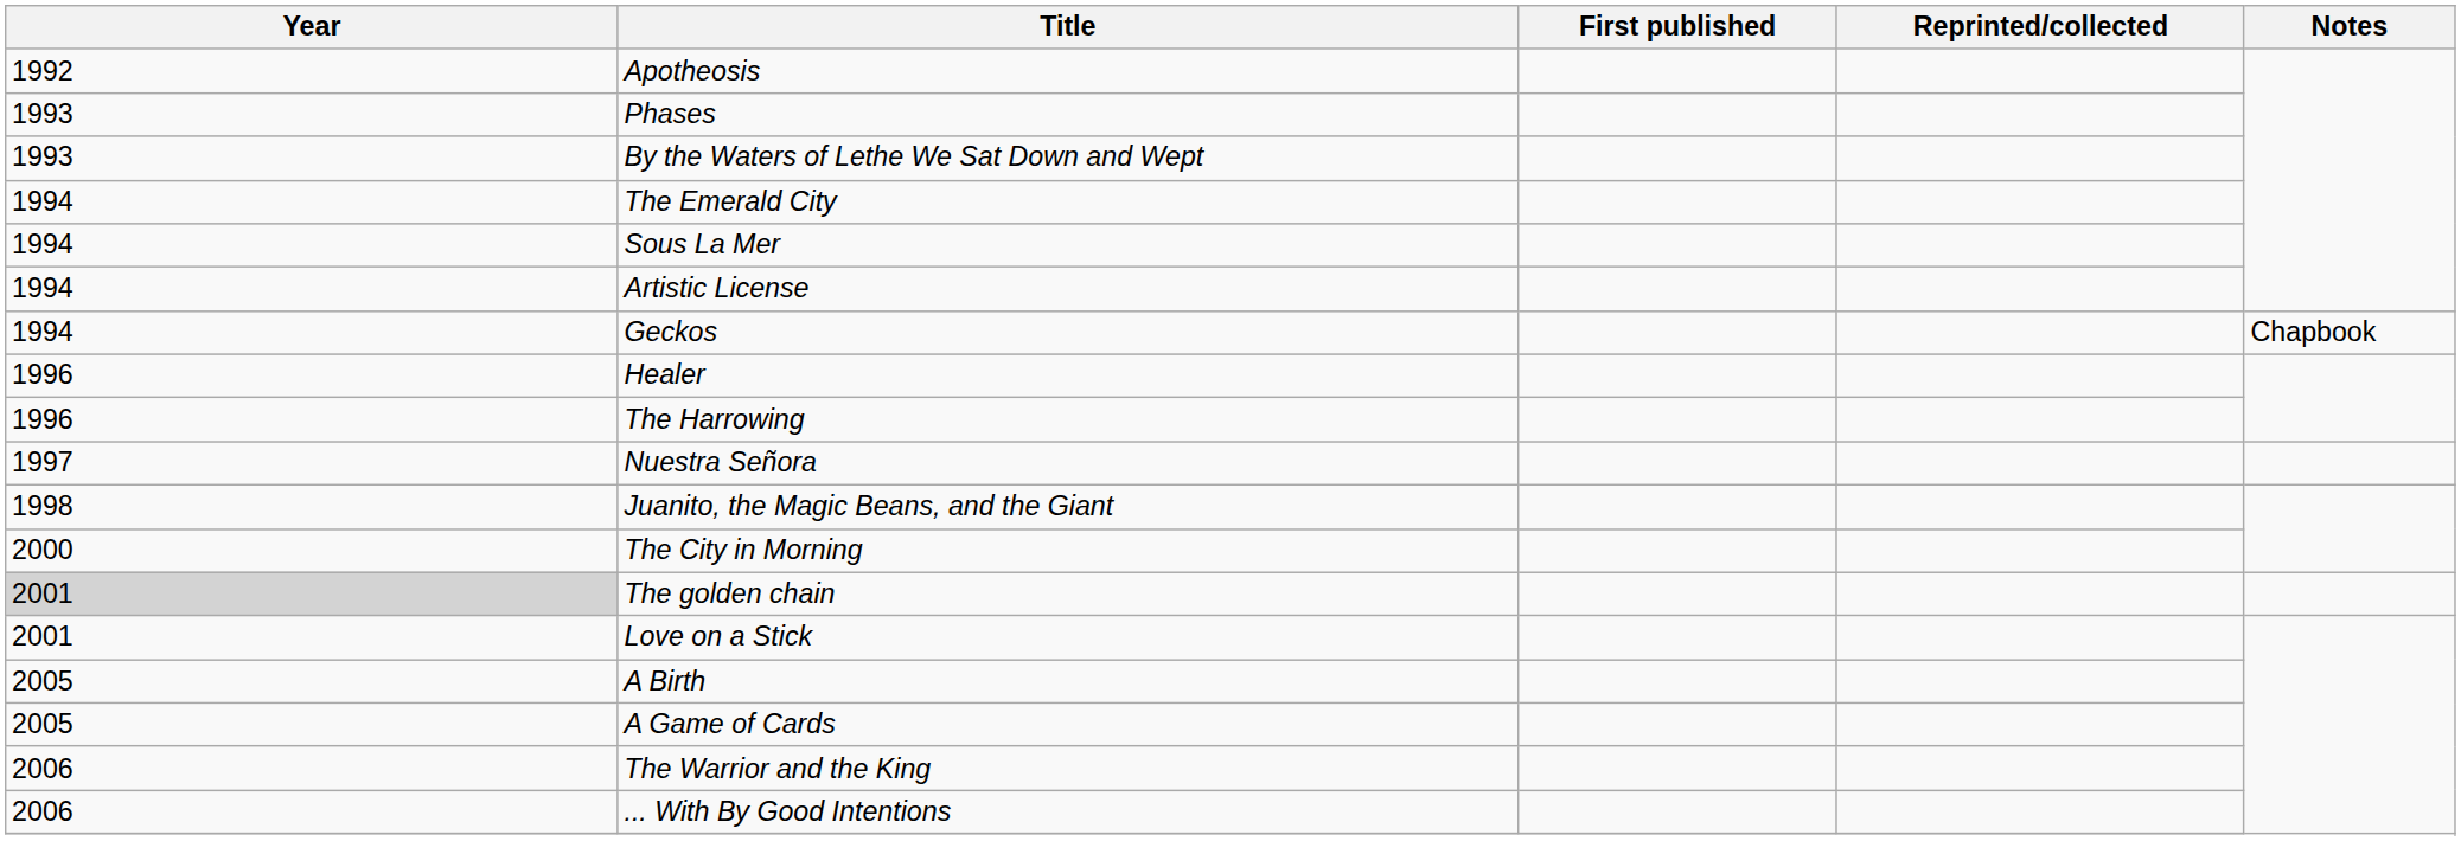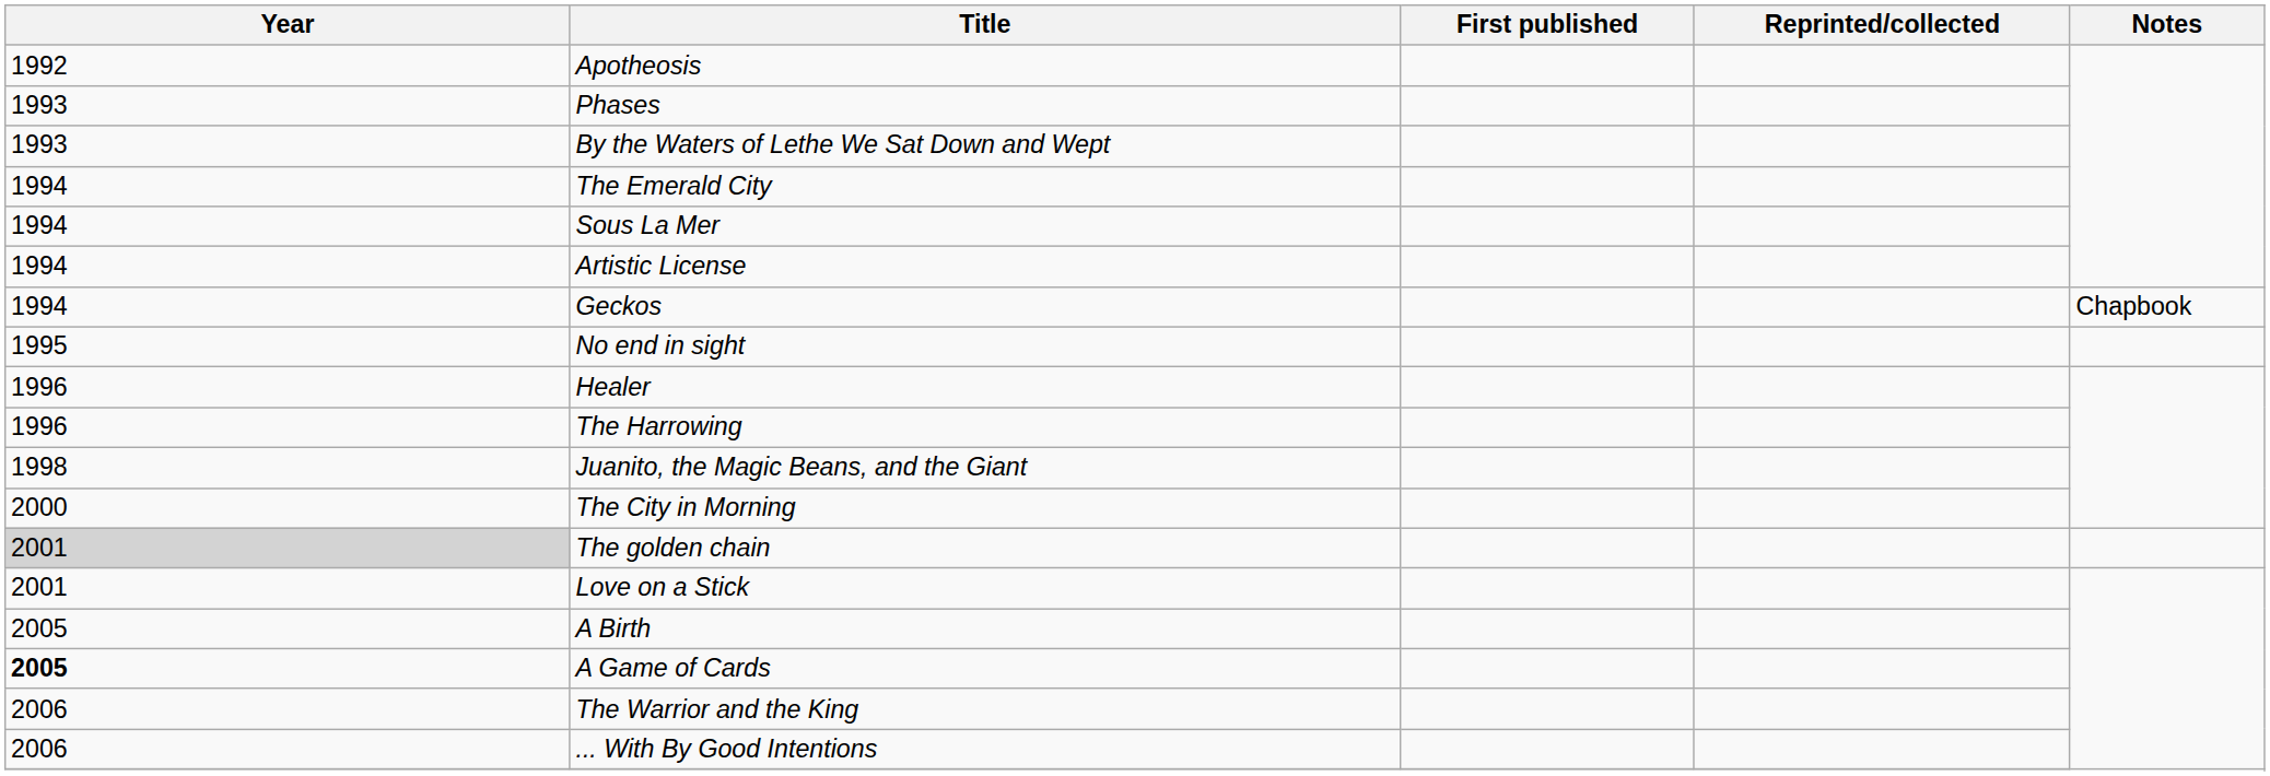 <table class='wikitable sortable' width='90%'>
 <tr>
 <th width=25%>Year</th>
 <th>Title</th>
 <th>First published</th>
 <th>Reprinted/collected</th>
 <th>Notes</th>
 </tr>
 <tr>
 <td>1992</td>
 <td><em>Apotheosis</em></td>
 <td></td>
 <td></td>
 </tr>
 <tr>
 <td>1993</td>
 <td><em>Phases</em></td>
 <td></td>
 <td></td>
 </tr>
 <tr>
 <td>1993</td>
 <td><em>By the Waters of Lethe We Sat Down and Wept</em></td>
 <td></td>
 <td></td>
 </tr>
 <tr>
 <td>1994</td>
 <td><em>The Emerald City</em></td>
 <td></td>
 <td></td>
 </tr>
 <tr>
 <td>1994</td>
 <td><em>Sous La Mer</em></td>
 <td></td>
 <td></td>
 </tr>
 <tr>
 <td>1994</td>
 <td><em>Artistic License</em></td>
 <td></td>
 <td></td>
 </tr>
 <tr>
 <td>1994</td>
 <td><em>Geckos</em></td>
 <td></td>
 <td></td>
 <td>Chapbook</td>
 </tr>
 <tr>
+<td>1995</td>
+<td><em>No end in sight</em></td>
+<td></td>
+<td></td>
+<td></td>
+</tr>
+<tr>
 <td>1996</td>
 <td><em>Healer</em></td>
 <td></td>
 <td></td>
 </tr>
 <tr>
 <td>1996</td>
 <td><em>The Harrowing</em></td>
-<td></td>
-<td></td>
-</tr>
-<tr>
-<td>1997</td>
-<td><em>Nuestra Señora</em></td>
-<td></td>
 <td></td>
 <td></td>
 </tr>
 <tr>
 <td>1998</td>
 <td><em>Juanito, the Magic Beans, and the Giant</em></td>
 <td></td>
 <td></td>
 </tr>
 <tr>
 <td>2000</td>
 <td><em>The City in Morning</em></td>
 <td></td>
 <td></td>
 </tr>
 <tr>
 <td style="background: lightgrey;">2001</td>
 <td><em>The golden chain</em></td>
 <td></td>
 <td></td>
 <td></td>
 </tr>
 <tr>
 <td>2001</td>
 <td><em>Love on a Stick</em></td>
 <td></td>
 <td></td>
 </tr>
 <tr>
 <td>2005</td>
 <td><em>A Birth</em></td>
 <td></td>
 <td></td>
 </tr>
 <tr>
-<td>2005</td>
+<td><strong>2005</strong></td>
 <td><em>A Game of Cards</em></td>
 <td></td>
 <td></td>
 </tr>
 <tr>
 <td>2006</td>
 <td><em>The Warrior and the King</em></td>
 <td></td>
 <td></td>
 </tr>
 <tr>
 <td>2006</td>
 <td><em>... With By Good Intentions</em></td>
 <td></td>
 <td></td>
 </tr>
 <tr>
 </tr>
 </table>
